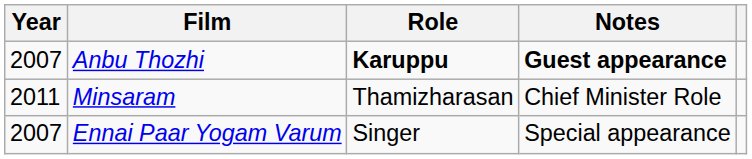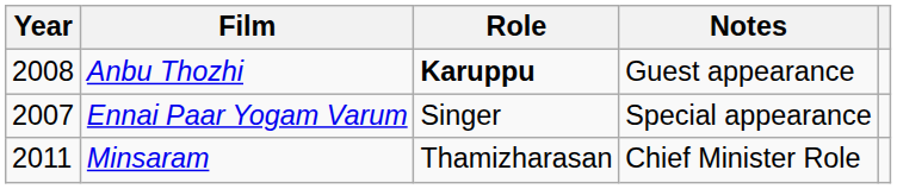 <table class="wikitable sortable">
 <tr>
 <th>Year</th>
 <th>Film</th>
 <th>Role</th>
 <th class="unsortable">Notes</th>
 <th class="unsortable"></th>
 </tr>
 <tr>
-<td>2007</td>
+<td>2008</td>
 <td><em><a href='#'>Anbu Thozhi</a></em></td>
 <td><strong>Karuppu</strong></td>
-<td><strong>Guest appearance</strong></td>
+<td>Guest appearance</td>
+<td></td>
+</tr>
+<tr>
+<td>2007</td>
+<td><em><a href='#'>Ennai Paar Yogam Varum</a></em></td>
+<td>Singer</td>
+<td>Special appearance</td>
 <td></td>
 </tr>
 <tr>
 <td>2011</td>
 <td><em><a href='#'>Minsaram</a></em></td>
 <td>Thamizharasan</td>
 <td>Chief Minister Role</td>
 <td></td>
 </tr>
-<tr>
-<td>2007</td>
-<td><em><a href='#'>Ennai Paar Yogam Varum</a></em></td>
-<td>Singer</td>
-<td>Special appearance</td>
-<td></td>
-</tr>
 </table>
